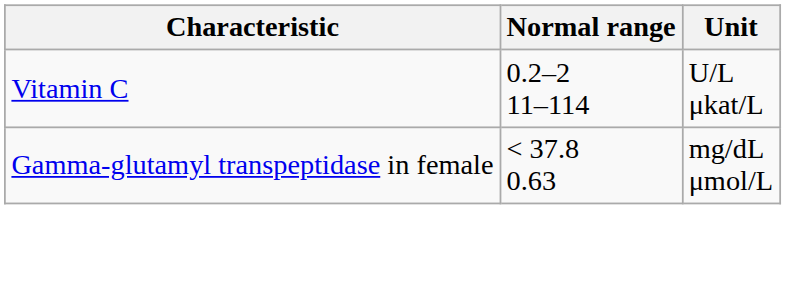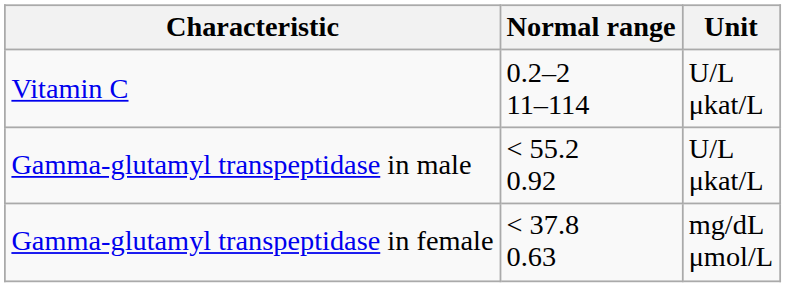 <table class="wikitable" style="float:left">
 <tr>
 <th>Characteristic</th>
 <th>Normal range</th>
 <th>Unit</th>
 </tr>
 <tr>
 <td><a href='#'>Vitamin C</a></td>
 <td>0.2–2  <br> 11–114</td>
 <td>U/L <br> μkat/L</td>
 </tr>
 <tr>
+<td><a href='#'>Gamma-glutamyl transpeptidase</a> in male</td>
+<td>< 55.2  <br> 0.92</td>
+<td>U/L <br> μkat/L</td>
+</tr>
+<tr>
 <td><a href='#'>Gamma-glutamyl transpeptidase</a> in female</td>
 <td>< 37.8  <br> 0.63</td>
 <td>mg/dL<br> μmol/L</td>
 </tr>
 </table>
